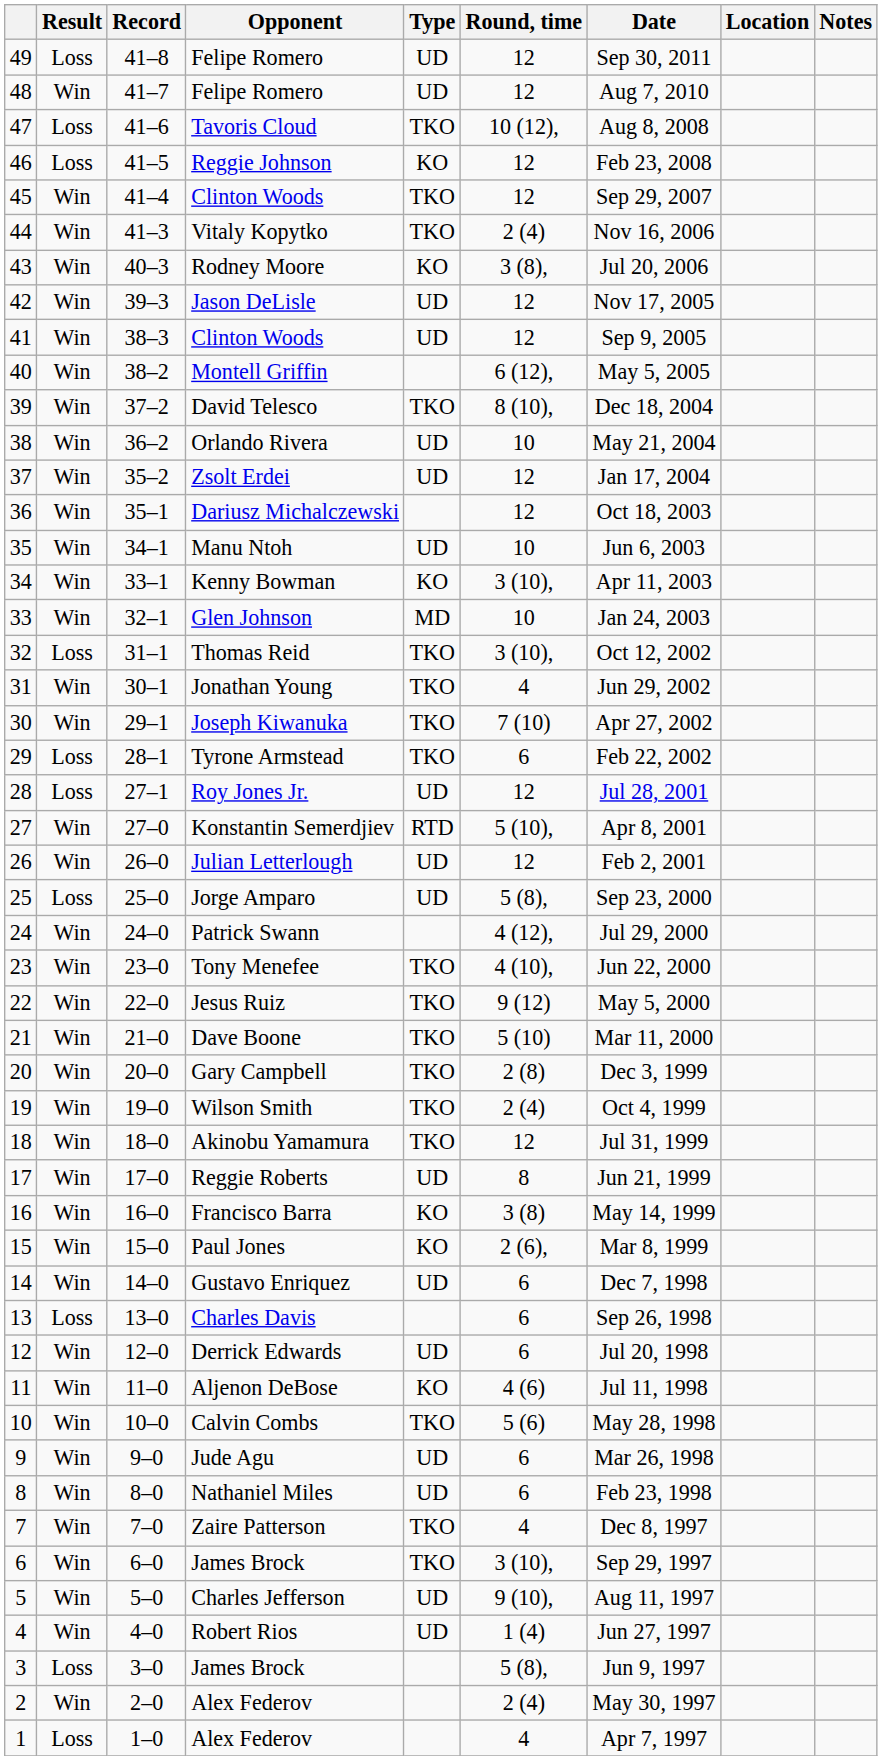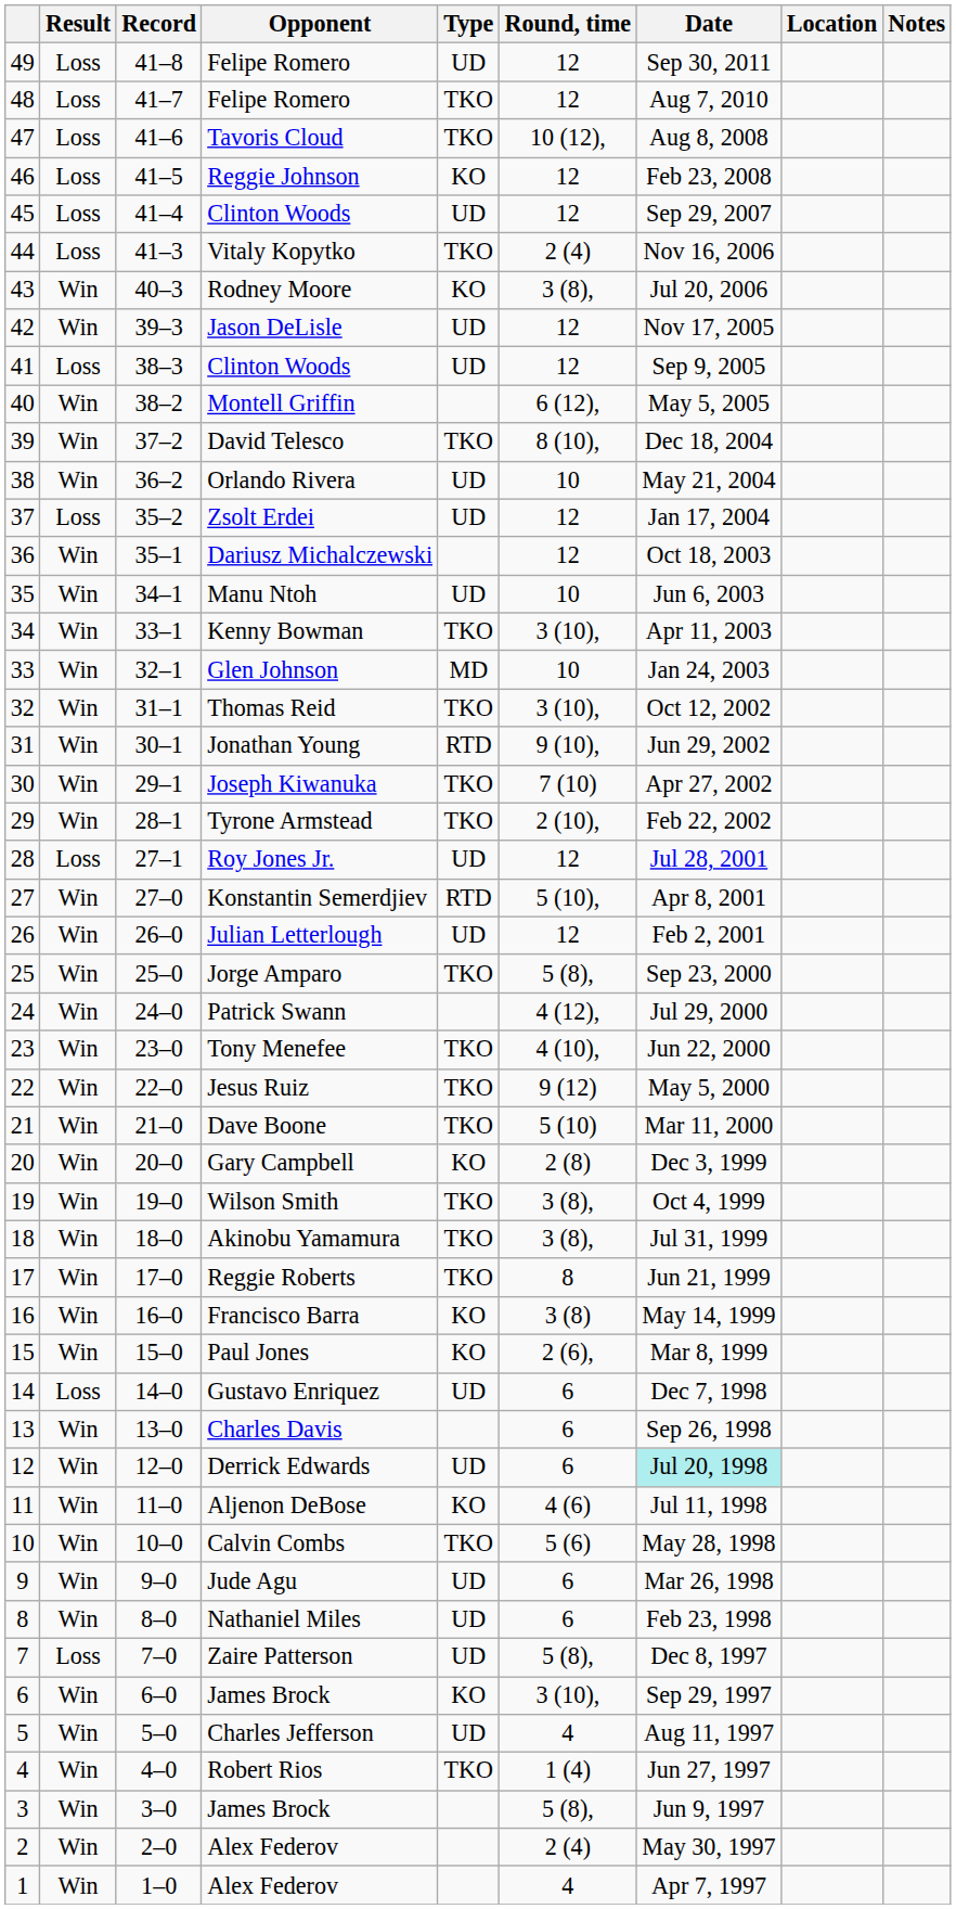 <table class="wikitable" style="text-align:center">
 <tr>
 <th></th>
 <th>Result</th>
 <th>Record</th>
 <th>Opponent</th>
 <th>Type</th>
 <th>Round, time</th>
 <th>Date</th>
 <th>Location</th>
 <th>Notes</th>
 </tr>
 <tr>
 <td>49</td>
 <td>Loss</td>
 <td>41–8</td>
 <td style="text-align:left;">Felipe Romero</td>
 <td>UD</td>
 <td>12</td>
 <td>Sep 30, 2011</td>
 <td style="text-align:left;"></td>
 <td style="text-align:left;"></td>
 </tr>
 <tr>
 <td>48</td>
-<td>Win</td>
+<td>Loss</td>
 <td>41–7</td>
 <td style="text-align:left;">Felipe Romero</td>
-<td>UD</td>
+<td>TKO</td>
 <td>12</td>
 <td>Aug 7, 2010</td>
 <td style="text-align:left;"></td>
 <td style="text-align:left;"></td>
 </tr>
 <tr>
 <td>47</td>
 <td>Loss</td>
 <td>41–6</td>
 <td style="text-align:left;"><a href='#'>Tavoris Cloud</a></td>
 <td>TKO</td>
 <td>10 (12), </td>
 <td>Aug 8, 2008</td>
 <td style="text-align:left;"></td>
 <td></td>
 </tr>
 <tr>
 <td>46</td>
 <td>Loss</td>
 <td>41–5</td>
 <td style="text-align:left;"><a href='#'>Reggie Johnson</a></td>
 <td>KO</td>
 <td>12</td>
 <td>Feb 23, 2008</td>
 <td style="text-align:left;"></td>
 <td style="text-align:left;"></td>
 </tr>
 <tr>
 <td>45</td>
-<td>Win</td>
+<td>Loss</td>
 <td>41–4</td>
 <td style="text-align:left;"><a href='#'>Clinton Woods</a></td>
-<td>TKO</td>
+<td>UD</td>
 <td>12</td>
 <td>Sep 29, 2007</td>
 <td style="text-align:left;"></td>
 <td style="text-align:left;"></td>
 </tr>
 <tr>
 <td>44</td>
-<td>Win</td>
+<td>Loss</td>
 <td>41–3</td>
 <td style="text-align:left;">Vitaly Kopytko</td>
 <td>TKO</td>
 <td>2 (4)</td>
 <td>Nov 16, 2006</td>
 <td style="text-align:left;"></td>
 <td></td>
 </tr>
 <tr>
 <td>43</td>
 <td>Win</td>
 <td>40–3</td>
 <td style="text-align:left;">Rodney Moore</td>
 <td>KO</td>
 <td>3 (8), </td>
 <td>Jul 20, 2006</td>
 <td style="text-align:left;"></td>
 <td></td>
 </tr>
 <tr>
 <td>42</td>
 <td>Win</td>
 <td>39–3</td>
 <td style="text-align:left;"><a href='#'>Jason DeLisle</a></td>
 <td>UD</td>
 <td>12</td>
 <td>Nov 17, 2005</td>
 <td style="text-align:left;"></td>
 <td></td>
 </tr>
 <tr>
 <td>41</td>
-<td>Win</td>
+<td>Loss</td>
 <td>38–3</td>
 <td style="text-align:left;"><a href='#'>Clinton Woods</a></td>
 <td>UD</td>
 <td>12</td>
 <td>Sep 9, 2005</td>
 <td style="text-align:left;"></td>
 <td style="text-align:left;"></td>
 </tr>
 <tr>
 <td>40</td>
 <td>Win</td>
 <td>38–2</td>
 <td style="text-align:left;"><a href='#'>Montell Griffin</a></td>
 <td></td>
 <td>6 (12), </td>
 <td>May 5, 2005</td>
 <td style="text-align:left;"></td>
 <td style="text-align:left;"></td>
 </tr>
 <tr>
 <td>39</td>
 <td>Win</td>
 <td>37–2</td>
 <td style="text-align:left;">David Telesco</td>
 <td>TKO</td>
 <td>8 (10), </td>
 <td>Dec 18, 2004</td>
 <td style="text-align:left;"></td>
 <td></td>
 </tr>
 <tr>
 <td>38</td>
 <td>Win</td>
 <td>36–2</td>
 <td style="text-align:left;">Orlando Rivera</td>
 <td>UD</td>
 <td>10</td>
 <td>May 21, 2004</td>
 <td style="text-align:left;"></td>
 <td></td>
 </tr>
 <tr>
 <td>37</td>
-<td>Win</td>
+<td>Loss</td>
 <td>35–2</td>
 <td style="text-align:left;"><a href='#'>Zsolt Erdei</a></td>
 <td>UD</td>
 <td>12</td>
 <td>Jan 17, 2004</td>
 <td style="text-align:left;"></td>
 <td style="text-align:left;"></td>
 </tr>
 <tr>
 <td>36</td>
 <td>Win</td>
 <td>35–1</td>
 <td style="text-align:left;"><a href='#'>Dariusz Michalczewski</a></td>
 <td></td>
 <td>12</td>
 <td>Oct 18, 2003</td>
 <td style="text-align:left;"></td>
 <td style="text-align:left;"></td>
 </tr>
 <tr>
 <td>35</td>
 <td>Win</td>
 <td>34–1</td>
 <td style="text-align:left;">Manu Ntoh</td>
 <td>UD</td>
 <td>10</td>
 <td>Jun 6, 2003</td>
 <td style="text-align:left;"></td>
 <td></td>
 </tr>
 <tr>
 <td>34</td>
 <td>Win</td>
 <td>33–1</td>
 <td style="text-align:left;">Kenny Bowman</td>
-<td>KO</td>
+<td>TKO</td>
 <td>3 (10), </td>
 <td>Apr 11, 2003</td>
 <td style="text-align:left;"></td>
 <td></td>
 </tr>
 <tr>
 <td>33</td>
 <td>Win</td>
 <td>32–1</td>
 <td style="text-align:left;"><a href='#'>Glen Johnson</a></td>
 <td>MD</td>
 <td>10</td>
 <td>Jan 24, 2003</td>
 <td style="text-align:left;"></td>
 <td></td>
 </tr>
 <tr>
 <td>32</td>
-<td>Loss</td>
+<td>Win</td>
 <td>31–1</td>
 <td style="text-align:left;">Thomas Reid</td>
 <td>TKO</td>
 <td>3 (10), </td>
 <td>Oct 12, 2002</td>
 <td style="text-align:left;"></td>
 <td></td>
 </tr>
 <tr>
 <td>31</td>
 <td>Win</td>
 <td>30–1</td>
 <td style="text-align:left;">Jonathan Young</td>
-<td>TKO</td>
-<td>4</td>
+<td>RTD</td>
+<td>9 (10), </td>
 <td>Jun 29, 2002</td>
 <td style="text-align:left;"></td>
 <td></td>
 </tr>
 <tr>
 <td>30</td>
 <td>Win</td>
 <td>29–1</td>
 <td style="text-align:left;"><a href='#'>Joseph Kiwanuka</a></td>
 <td>TKO</td>
 <td>7 (10)</td>
 <td>Apr 27, 2002</td>
 <td style="text-align:left;"></td>
 <td></td>
 </tr>
 <tr>
 <td>29</td>
-<td>Loss</td>
+<td>Win</td>
 <td>28–1</td>
 <td style="text-align:left;">Tyrone Armstead</td>
 <td>TKO</td>
-<td>6</td>
+<td>2 (10), </td>
 <td>Feb 22, 2002</td>
 <td style="text-align:left;"></td>
 <td></td>
 </tr>
 <tr>
 <td>28</td>
 <td>Loss</td>
 <td>27–1</td>
 <td style="text-align:left;"><a href='#'>Roy Jones Jr.</a></td>
 <td>UD</td>
 <td>12</td>
 <td><a href='#'>Jul 28, 2001</a></td>
 <td style="text-align:left;"></td>
 <td style="text-align:left;"></td>
 </tr>
 <tr>
 <td>27</td>
 <td>Win</td>
 <td>27–0</td>
 <td style="text-align:left;">Konstantin Semerdjiev</td>
 <td>RTD</td>
 <td>5 (10), </td>
 <td>Apr 8, 2001</td>
 <td style="text-align:left;"></td>
 <td></td>
 </tr>
 <tr>
 <td>26</td>
 <td>Win</td>
 <td>26–0</td>
 <td style="text-align:left;"><a href='#'>Julian Letterlough</a></td>
 <td>UD</td>
 <td>12</td>
 <td>Feb 2, 2001</td>
 <td style="text-align:left;"></td>
 <td style="text-align:left;"></td>
 </tr>
 <tr>
 <td>25</td>
-<td>Loss</td>
+<td>Win</td>
 <td>25–0</td>
 <td style="text-align:left;">Jorge Amparo</td>
-<td>UD</td>
+<td>TKO</td>
 <td>5 (8), </td>
 <td>Sep 23, 2000</td>
 <td style="text-align:left;"></td>
 <td></td>
 </tr>
 <tr>
 <td>24</td>
 <td>Win</td>
 <td>24–0</td>
 <td style="text-align:left;">Patrick Swann</td>
 <td></td>
 <td>4 (12), </td>
 <td>Jul 29, 2000</td>
 <td style="text-align:left;"></td>
 <td style="text-align:left;"></td>
 </tr>
 <tr>
 <td>23</td>
 <td>Win</td>
 <td>23–0</td>
 <td style="text-align:left;">Tony Menefee</td>
 <td>TKO</td>
 <td>4 (10), </td>
 <td>Jun 22, 2000</td>
 <td style="text-align:left;"></td>
 <td></td>
 </tr>
 <tr>
 <td>22</td>
 <td>Win</td>
 <td>22–0</td>
 <td style="text-align:left;">Jesus Ruiz</td>
 <td>TKO</td>
 <td>9 (12)</td>
 <td>May 5, 2000</td>
 <td style="text-align:left;"></td>
 <td style="text-align:left;"></td>
 </tr>
 <tr>
 <td>21</td>
 <td>Win</td>
 <td>21–0</td>
 <td style="text-align:left;">Dave Boone</td>
 <td>TKO</td>
 <td>5 (10)</td>
 <td>Mar 11, 2000</td>
 <td style="text-align:left;"></td>
 <td></td>
 </tr>
 <tr>
 <td>20</td>
 <td>Win</td>
 <td>20–0</td>
 <td style="text-align:left;">Gary Campbell</td>
-<td>TKO</td>
+<td>KO</td>
 <td>2 (8)</td>
 <td>Dec 3, 1999</td>
 <td style="text-align:left;"></td>
 <td></td>
 </tr>
 <tr>
 <td>19</td>
 <td>Win</td>
 <td>19–0</td>
 <td style="text-align:left;">Wilson Smith</td>
 <td>TKO</td>
-<td>2 (4)</td>
+<td>3 (8), </td>
 <td>Oct 4, 1999</td>
 <td style="text-align:left;"></td>
 <td></td>
 </tr>
 <tr>
 <td>18</td>
 <td>Win</td>
 <td>18–0</td>
 <td style="text-align:left;">Akinobu Yamamura</td>
 <td>TKO</td>
-<td>12</td>
+<td>3 (8), </td>
 <td>Jul 31, 1999</td>
 <td style="text-align:left;"></td>
 <td></td>
 </tr>
 <tr>
 <td>17</td>
 <td>Win</td>
 <td>17–0</td>
 <td style="text-align:left;">Reggie Roberts</td>
-<td>UD</td>
+<td>TKO</td>
 <td>8</td>
 <td>Jun 21, 1999</td>
 <td style="text-align:left;"></td>
 <td></td>
 </tr>
 <tr>
 <td>16</td>
 <td>Win</td>
 <td>16–0</td>
 <td style="text-align:left;">Francisco Barra</td>
 <td>KO</td>
 <td>3 (8)</td>
 <td>May 14, 1999</td>
 <td style="text-align:left;"></td>
 <td></td>
 </tr>
 <tr>
 <td>15</td>
 <td>Win</td>
 <td>15–0</td>
 <td style="text-align:left;">Paul Jones</td>
 <td>KO</td>
 <td>2 (6), </td>
 <td>Mar 8, 1999</td>
 <td style="text-align:left;"></td>
 <td></td>
 </tr>
 <tr>
 <td>14</td>
-<td>Win</td>
+<td>Loss</td>
 <td>14–0</td>
 <td style="text-align:left;">Gustavo Enriquez</td>
 <td>UD</td>
 <td>6</td>
 <td>Dec 7, 1998</td>
 <td style="text-align:left;"></td>
 <td></td>
 </tr>
 <tr>
 <td>13</td>
-<td>Loss</td>
+<td>Win</td>
 <td>13–0</td>
 <td style="text-align:left;"><a href='#'>Charles Davis</a></td>
 <td></td>
 <td>6</td>
 <td>Sep 26, 1998</td>
 <td style="text-align:left;"></td>
 <td></td>
 </tr>
 <tr>
 <td>12</td>
 <td>Win</td>
 <td>12–0</td>
 <td style="text-align:left;">Derrick Edwards</td>
 <td>UD</td>
 <td>6</td>
-<td>Jul 20, 1998</td>
+<td style="background: paleturquoise;">Jul 20, 1998</td>
 <td style="text-align:left;"></td>
 <td></td>
 </tr>
 <tr>
 <td>11</td>
 <td>Win</td>
 <td>11–0</td>
 <td style="text-align:left;">Aljenon DeBose</td>
 <td>KO</td>
 <td>4 (6)</td>
 <td>Jul 11, 1998</td>
 <td style="text-align:left;"></td>
 <td></td>
 </tr>
 <tr>
 <td>10</td>
 <td>Win</td>
 <td>10–0</td>
 <td style="text-align:left;">Calvin Combs</td>
 <td>TKO</td>
 <td>5 (6)</td>
 <td>May 28, 1998</td>
 <td style="text-align:left;"></td>
 <td></td>
 </tr>
 <tr>
 <td>9</td>
 <td>Win</td>
 <td>9–0</td>
 <td style="text-align:left;">Jude Agu</td>
 <td>UD</td>
 <td>6</td>
 <td>Mar 26, 1998</td>
 <td style="text-align:left;"></td>
 <td></td>
 </tr>
 <tr>
 <td>8</td>
 <td>Win</td>
 <td>8–0</td>
 <td style="text-align:left;">Nathaniel Miles</td>
 <td>UD</td>
 <td>6</td>
 <td>Feb 23, 1998</td>
 <td style="text-align:left;"></td>
 <td></td>
 </tr>
 <tr>
 <td>7</td>
-<td>Win</td>
+<td>Loss</td>
 <td>7–0</td>
 <td style="text-align:left;">Zaire Patterson</td>
-<td>TKO</td>
-<td>4</td>
+<td>UD</td>
+<td>5 (8), </td>
 <td>Dec 8, 1997</td>
 <td style="text-align:left;"></td>
 <td></td>
 </tr>
 <tr>
 <td>6</td>
 <td>Win</td>
 <td>6–0</td>
 <td style="text-align:left;">James Brock</td>
-<td>TKO</td>
+<td>KO</td>
 <td>3 (10), </td>
 <td>Sep 29, 1997</td>
 <td style="text-align:left;"></td>
 <td></td>
 </tr>
 <tr>
 <td>5</td>
 <td>Win</td>
 <td>5–0</td>
 <td style="text-align:left;">Charles Jefferson</td>
 <td>UD</td>
-<td>9 (10), </td>
+<td>4</td>
 <td>Aug 11, 1997</td>
 <td style="text-align:left;"></td>
 <td></td>
 </tr>
 <tr>
 <td>4</td>
 <td>Win</td>
 <td>4–0</td>
 <td style="text-align:left;">Robert Rios</td>
-<td>UD</td>
+<td>TKO</td>
 <td>1 (4)</td>
 <td>Jun 27, 1997</td>
 <td style="text-align:left;"></td>
 <td></td>
 </tr>
 <tr>
 <td>3</td>
-<td>Loss</td>
+<td>Win</td>
 <td>3–0</td>
 <td style="text-align:left;">James Brock</td>
 <td></td>
 <td>5 (8), </td>
 <td>Jun 9, 1997</td>
 <td style="text-align:left;"></td>
 <td></td>
 </tr>
 <tr>
 <td>2</td>
 <td>Win</td>
 <td>2–0</td>
 <td style="text-align:left;">Alex Federov</td>
 <td></td>
 <td>2 (4)</td>
 <td>May 30, 1997</td>
 <td style="text-align:left;"></td>
 <td></td>
 </tr>
 <tr>
 <td>1</td>
-<td>Loss</td>
+<td>Win</td>
 <td>1–0</td>
 <td style="text-align:left;">Alex Federov</td>
 <td></td>
 <td>4</td>
 <td>Apr 7, 1997</td>
 <td style="text-align:left;"></td>
 <td></td>
 </tr>
 </table>
